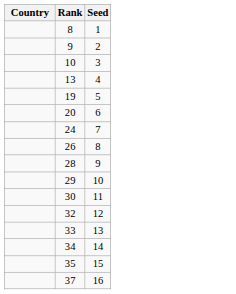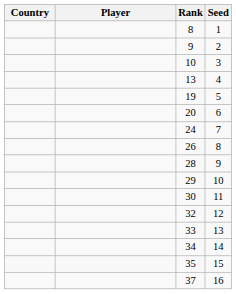 <table class="sortable wikitable" border="1">
 <tr>
 <th width="70">Country</th>
+<th width="175">Player</th>
 <th>Rank</th>
 <th>Seed</th>
 </tr>
 <tr>
+<td></td>
 <td></td>
 <td align="center">8</td>
 <td align="center">1</td>
 </tr>
 <tr>
 <td></td>
+<td></td>
 <td align="center">9</td>
 <td align="center">2</td>
 </tr>
 <tr>
+<td></td>
 <td></td>
 <td align="center">10</td>
 <td align="center">3</td>
 </tr>
 <tr>
 <td></td>
+<td></td>
 <td align="center">13</td>
 <td align="center">4</td>
 </tr>
 <tr>
+<td></td>
 <td></td>
 <td align="center">19</td>
 <td align="center">5</td>
 </tr>
 <tr>
 <td></td>
+<td></td>
 <td align="center">20</td>
 <td align="center">6</td>
 </tr>
 <tr>
+<td></td>
 <td></td>
 <td align="center">24</td>
 <td align="center">7</td>
 </tr>
 <tr>
 <td></td>
+<td></td>
 <td align="center">26</td>
 <td align="center">8</td>
 </tr>
 <tr>
+<td></td>
 <td></td>
 <td align="center">28</td>
 <td align="center">9</td>
 </tr>
 <tr>
 <td></td>
+<td></td>
 <td align="center">29</td>
 <td align="center">10</td>
 </tr>
 <tr>
+<td></td>
 <td></td>
 <td align="center">30</td>
 <td align="center">11</td>
 </tr>
 <tr>
 <td></td>
+<td></td>
 <td align="center">32</td>
 <td align="center">12</td>
 </tr>
 <tr>
+<td></td>
 <td></td>
 <td align="center">33</td>
 <td align="center">13</td>
 </tr>
 <tr>
 <td></td>
+<td></td>
 <td align="center">34</td>
 <td align="center">14</td>
 </tr>
 <tr>
+<td></td>
 <td></td>
 <td align="center">35</td>
 <td align="center">15</td>
 </tr>
 <tr>
 <td></td>
+<td></td>
 <td align="center">37</td>
 <td align="center">16</td>
 </tr>
 </table>
